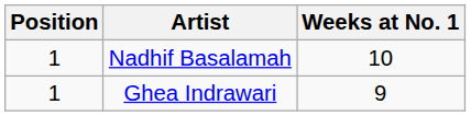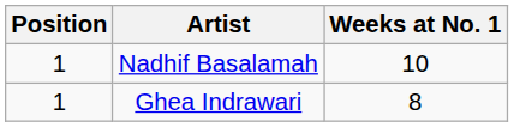 <table class="wikitable plainrowheaders" style="text-align:center;">
 <tr>
 <th scope="col">Position</th>
 <th scope="col">Artist</th>
 <th scope="col">Weeks at No. 1</th>
 </tr>
 <tr>
 <td>1</td>
 <td><a href='#'>Nadhif Basalamah</a></td>
 <td>10</td>
 </tr>
 <tr>
 <td>1</td>
 <td><a href='#'>Ghea Indrawari</a></td>
-<td>9</td>
+<td>8</td>
 </tr>
 </table>
